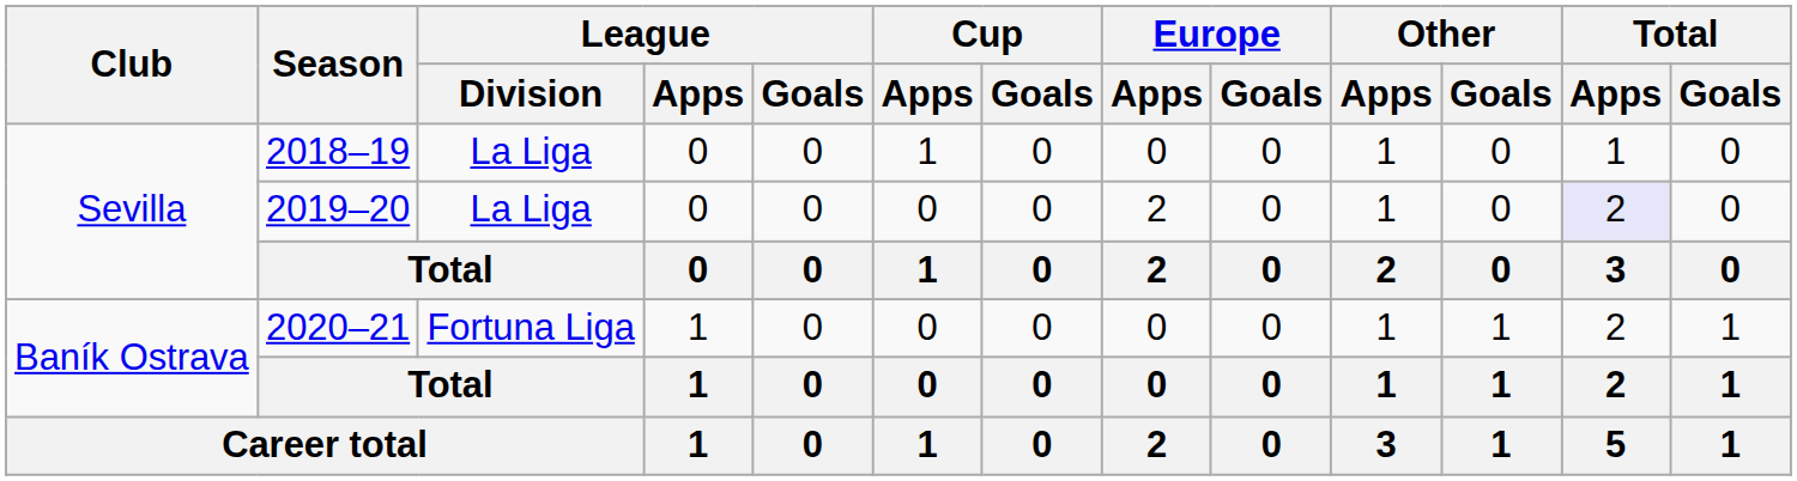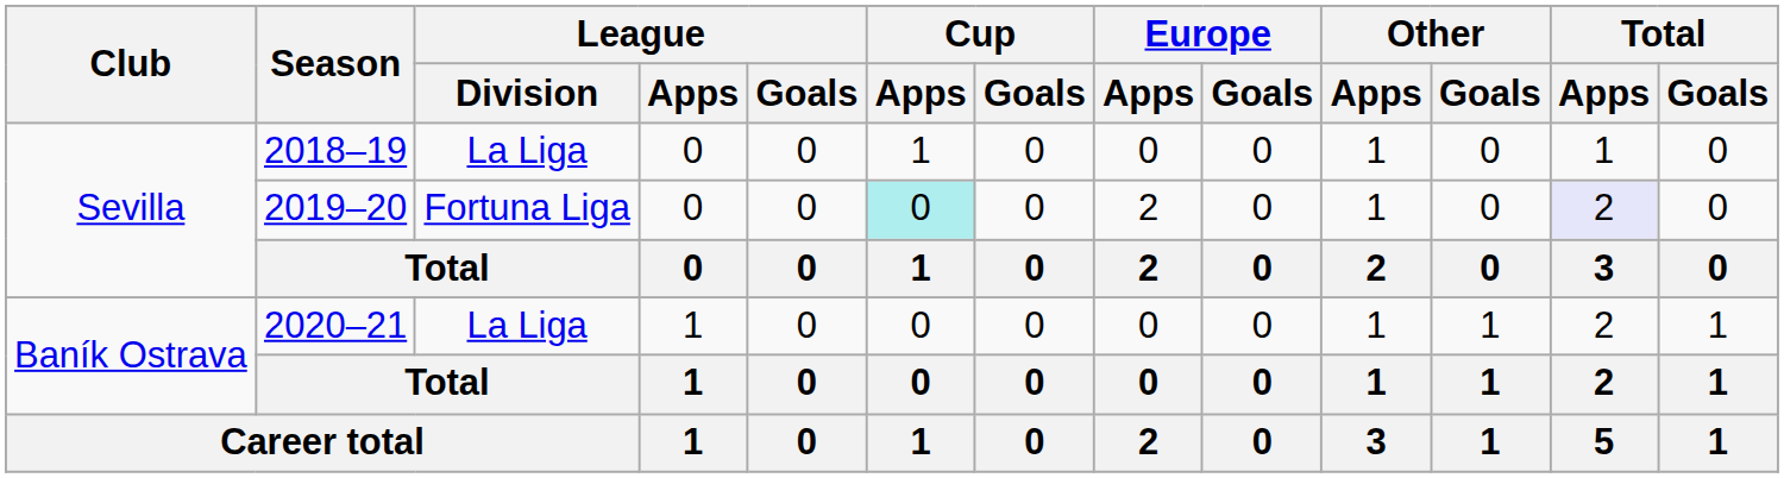 <table class="wikitable" style="text-align: center">
 <tr>
 <th rowspan=2>Club</th>
 <th rowspan=2>Season</th>
 <th colspan=3>League</th>
 <th colspan=2>Cup</th>
 <th colspan=2><a href='#'>Europe</a></th>
 <th colspan=2>Other</th>
 <th colspan=2>Total</th>
 </tr>
 <tr>
 <th>Division</th>
 <th>Apps</th>
 <th>Goals</th>
 <th>Apps</th>
 <th>Goals</th>
 <th>Apps</th>
 <th>Goals</th>
 <th>Apps</th>
 <th>Goals</th>
 <th>Apps</th>
 <th>Goals</th>
 </tr>
 <tr>
 <td rowspan=3><a href='#'>Sevilla</a></td>
 <td><a href='#'>2018–19</a></td>
 <td><a href='#'>La Liga</a></td>
 <td>0</td>
 <td>0</td>
 <td>1</td>
 <td>0</td>
 <td>0</td>
 <td>0</td>
 <td>1</td>
 <td>0</td>
 <td>1</td>
 <td>0</td>
 </tr>
 <tr>
 <td><a href='#'>2019–20</a></td>
-<td><a href='#'>La Liga</a></td>
+<td><a href='#'>Fortuna Liga</a></td>
 <td>0</td>
 <td>0</td>
-<td>0</td>
+<td style="background: paleturquoise;">0</td>
 <td>0</td>
 <td>2</td>
 <td>0</td>
 <td>1</td>
 <td>0</td>
 <td style="background: lavender;">2</td>
 <td>0</td>
 </tr>
 <tr>
 <th colspan=2>Total</th>
 <th>0</th>
 <th>0</th>
 <th>1</th>
 <th>0</th>
 <th>2</th>
 <th>0</th>
 <th>2</th>
 <th>0</th>
 <th>3</th>
 <th>0</th>
 </tr>
 <tr>
 <td rowspan="2"><a href='#'>Baník Ostrava</a></td>
 <td><a href='#'>2020–21</a></td>
-<td><a href='#'>Fortuna Liga</a></td>
+<td><a href='#'>La Liga</a></td>
 <td>1</td>
 <td>0</td>
 <td>0</td>
 <td>0</td>
 <td>0</td>
 <td>0</td>
 <td>1</td>
 <td>1</td>
 <td>2</td>
 <td>1</td>
 </tr>
 <tr>
 <th colspan="2">Total</th>
 <th>1</th>
 <th>0</th>
 <th>0</th>
 <th>0</th>
 <th>0</th>
 <th>0</th>
 <th>1</th>
 <th>1</th>
 <th>2</th>
 <th>1</th>
 </tr>
 <tr>
 <th colspan="3">Career total</th>
 <th>1</th>
 <th>0</th>
 <th>1</th>
 <th>0</th>
 <th>2</th>
 <th>0</th>
 <th>3</th>
 <th>1</th>
 <th>5</th>
 <th>1</th>
 </tr>
 </table>
